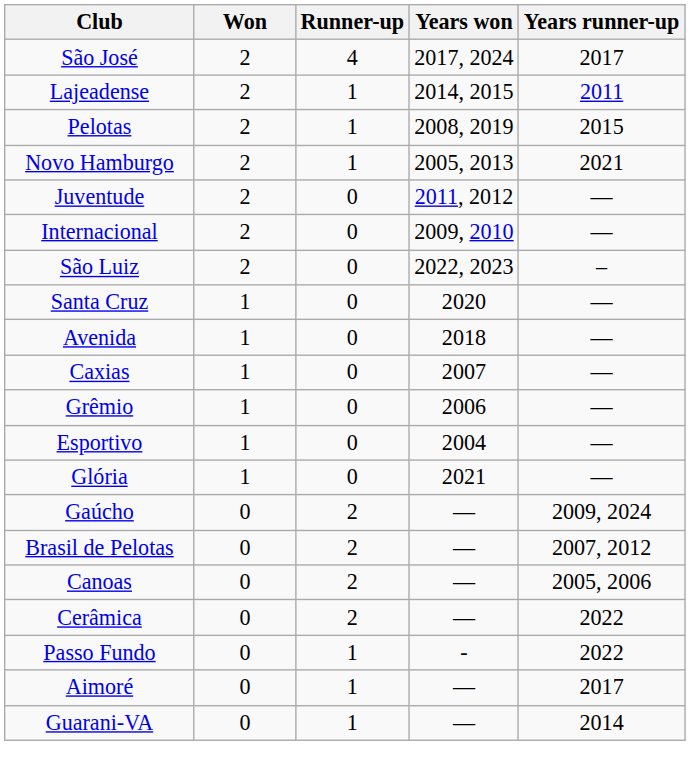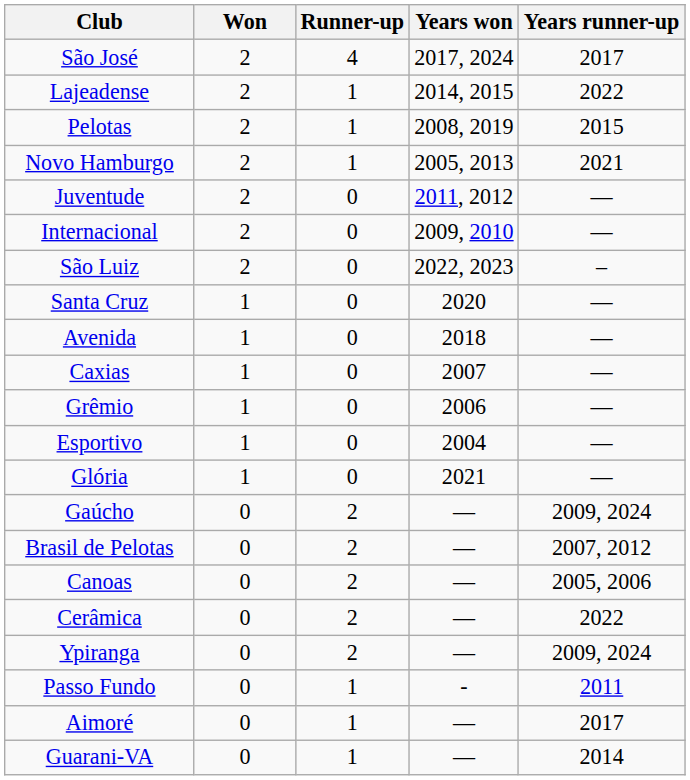 <table class="wikitable sortable">
 <tr>
 <th scope=col width=130>Club</th>
 <th scope=col width=66>Won</th>
 <th scope=col>Runner-up</th>
 <th scope=col class="unsortable">Years won</th>
 <th scope=col class="unsortable">Years runner-up</th>
 </tr>
 <tr>
 <td align=center><a href='#'>São José</a></td>
 <td align=center>2</td>
 <td align=center>4</td>
 <td align=center>2017, 2024</td>
 <td align=center>2017</td>
 </tr>
 <tr>
 <td align=center><a href='#'>Lajeadense</a></td>
 <td align=center>2</td>
 <td align=center>1</td>
 <td align=center>2014, 2015</td>
-<td align=center><a href='#'>2011</a></td>
+<td align=center>2022</td>
 </tr>
 <tr>
 <td align=center><a href='#'>Pelotas</a></td>
 <td align=center>2</td>
 <td align=center>1</td>
 <td align=center>2008, 2019</td>
 <td align=center>2015</td>
 </tr>
 <tr>
 <td align=center><a href='#'>Novo Hamburgo</a></td>
 <td align=center>2</td>
 <td align=center>1</td>
 <td align=center>2005, 2013</td>
 <td align=center>2021</td>
 </tr>
 <tr>
 <td align=center><a href='#'>Juventude</a></td>
 <td align=center>2</td>
 <td align=center>0</td>
 <td align=center><a href='#'>2011</a>, 2012</td>
 <td align=center>—</td>
 </tr>
 <tr>
 <td align=center><a href='#'>Internacional</a></td>
 <td align=center>2</td>
 <td align=center>0</td>
 <td align=center>2009, <a href='#'>2010</a></td>
 <td align=center>—</td>
 </tr>
 <tr>
 <td align=center><a href='#'>São Luiz</a></td>
 <td align=center>2</td>
 <td align=center>0</td>
 <td align=center>2022, 2023</td>
 <td align=center>–</td>
 </tr>
 <tr>
 <td align=center><a href='#'>Santa Cruz</a></td>
 <td align=center>1</td>
 <td align=center>0</td>
 <td align=center>2020</td>
 <td align=center>—</td>
 </tr>
 <tr>
 <td align=center><a href='#'>Avenida</a></td>
 <td align=center>1</td>
 <td align=center>0</td>
 <td align=center>2018</td>
 <td align=center>—</td>
 </tr>
 <tr>
 <td align=center><a href='#'>Caxias</a></td>
 <td align=center>1</td>
 <td align=center>0</td>
 <td align=center>2007</td>
 <td align=center>—</td>
 </tr>
 <tr>
 <td align=center><a href='#'>Grêmio</a></td>
 <td align=center>1</td>
 <td align=center>0</td>
 <td align=center>2006</td>
 <td align=center>—</td>
 </tr>
 <tr>
 <td align=center><a href='#'>Esportivo</a></td>
 <td align=center>1</td>
 <td align=center>0</td>
 <td align=center>2004</td>
 <td align=center>—</td>
 </tr>
 <tr>
 <td align=center><a href='#'>Glória</a></td>
 <td align=center>1</td>
 <td align=center>0</td>
 <td align=center>2021</td>
 <td align=center>—</td>
 </tr>
 <tr>
 <td align=center><a href='#'>Gaúcho</a></td>
 <td align=center>0</td>
 <td align=center>2</td>
 <td align=center>—</td>
 <td align=center>2009, 2024</td>
 </tr>
 <tr>
 <td align=center><a href='#'>Brasil de Pelotas</a></td>
 <td align=center>0</td>
 <td align=center>2</td>
 <td align=center>—</td>
 <td align=center>2007, 2012</td>
 </tr>
 <tr>
 <td align=center><a href='#'>Canoas</a></td>
 <td align=center>0</td>
 <td align=center>2</td>
 <td align=center>—</td>
 <td align=center>2005, 2006</td>
 </tr>
 <tr>
 <td align=center><a href='#'>Cerâmica</a></td>
 <td align=center>0</td>
 <td align=center>2</td>
 <td align=center>—</td>
 <td align=center>2022</td>
 </tr>
 <tr>
+<td align=center><a href='#'>Ypiranga</a></td>
+<td align=center>0</td>
+<td align=center>2</td>
+<td align=center>—</td>
+<td align=center>2009, 2024</td>
+</tr>
+<tr>
 <td align=center><a href='#'>Passo Fundo</a></td>
 <td align=center>0</td>
 <td align=center>1</td>
 <td align=center>-</td>
-<td align=center>2022</td>
+<td align=center><a href='#'>2011</a></td>
 </tr>
 <tr>
 <td align=center><a href='#'>Aimoré</a></td>
 <td align=center>0</td>
 <td align=center>1</td>
 <td align=center>—</td>
 <td align=center>2017</td>
 </tr>
 <tr>
 <td align=center><a href='#'>Guarani-VA</a></td>
 <td align=center>0</td>
 <td align=center>1</td>
 <td align=center>—</td>
 <td align=center>2014</td>
 </tr>
 </table>
